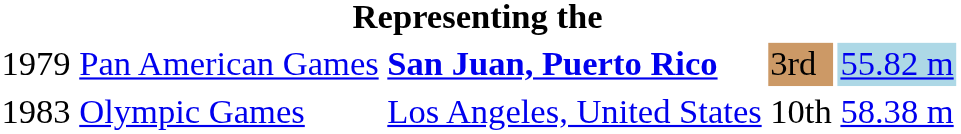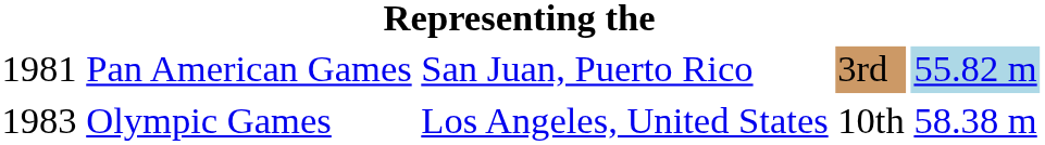 <table>
 <tr>
 <th colspan="5">Representing the </th>
 </tr>
 <tr>
-<td>1979</td>
+<td>1981</td>
 <td><a href='#'>Pan American Games</a></td>
-<td><strong><a href='#'>San Juan, Puerto Rico</a></strong></td>
+<td><a href='#'>San Juan, Puerto Rico</a></td>
 <td bgcolor="cc9966">3rd</td>
 <td style="background: lightblue;"><a href='#'>55.82 m</a></td>
 </tr>
 <tr>
 <td>1983</td>
 <td><a href='#'>Olympic Games</a></td>
 <td><a href='#'>Los Angeles, United States</a></td>
 <td>10th</td>
 <td><a href='#'>58.38 m</a></td>
 </tr>
 </table>
